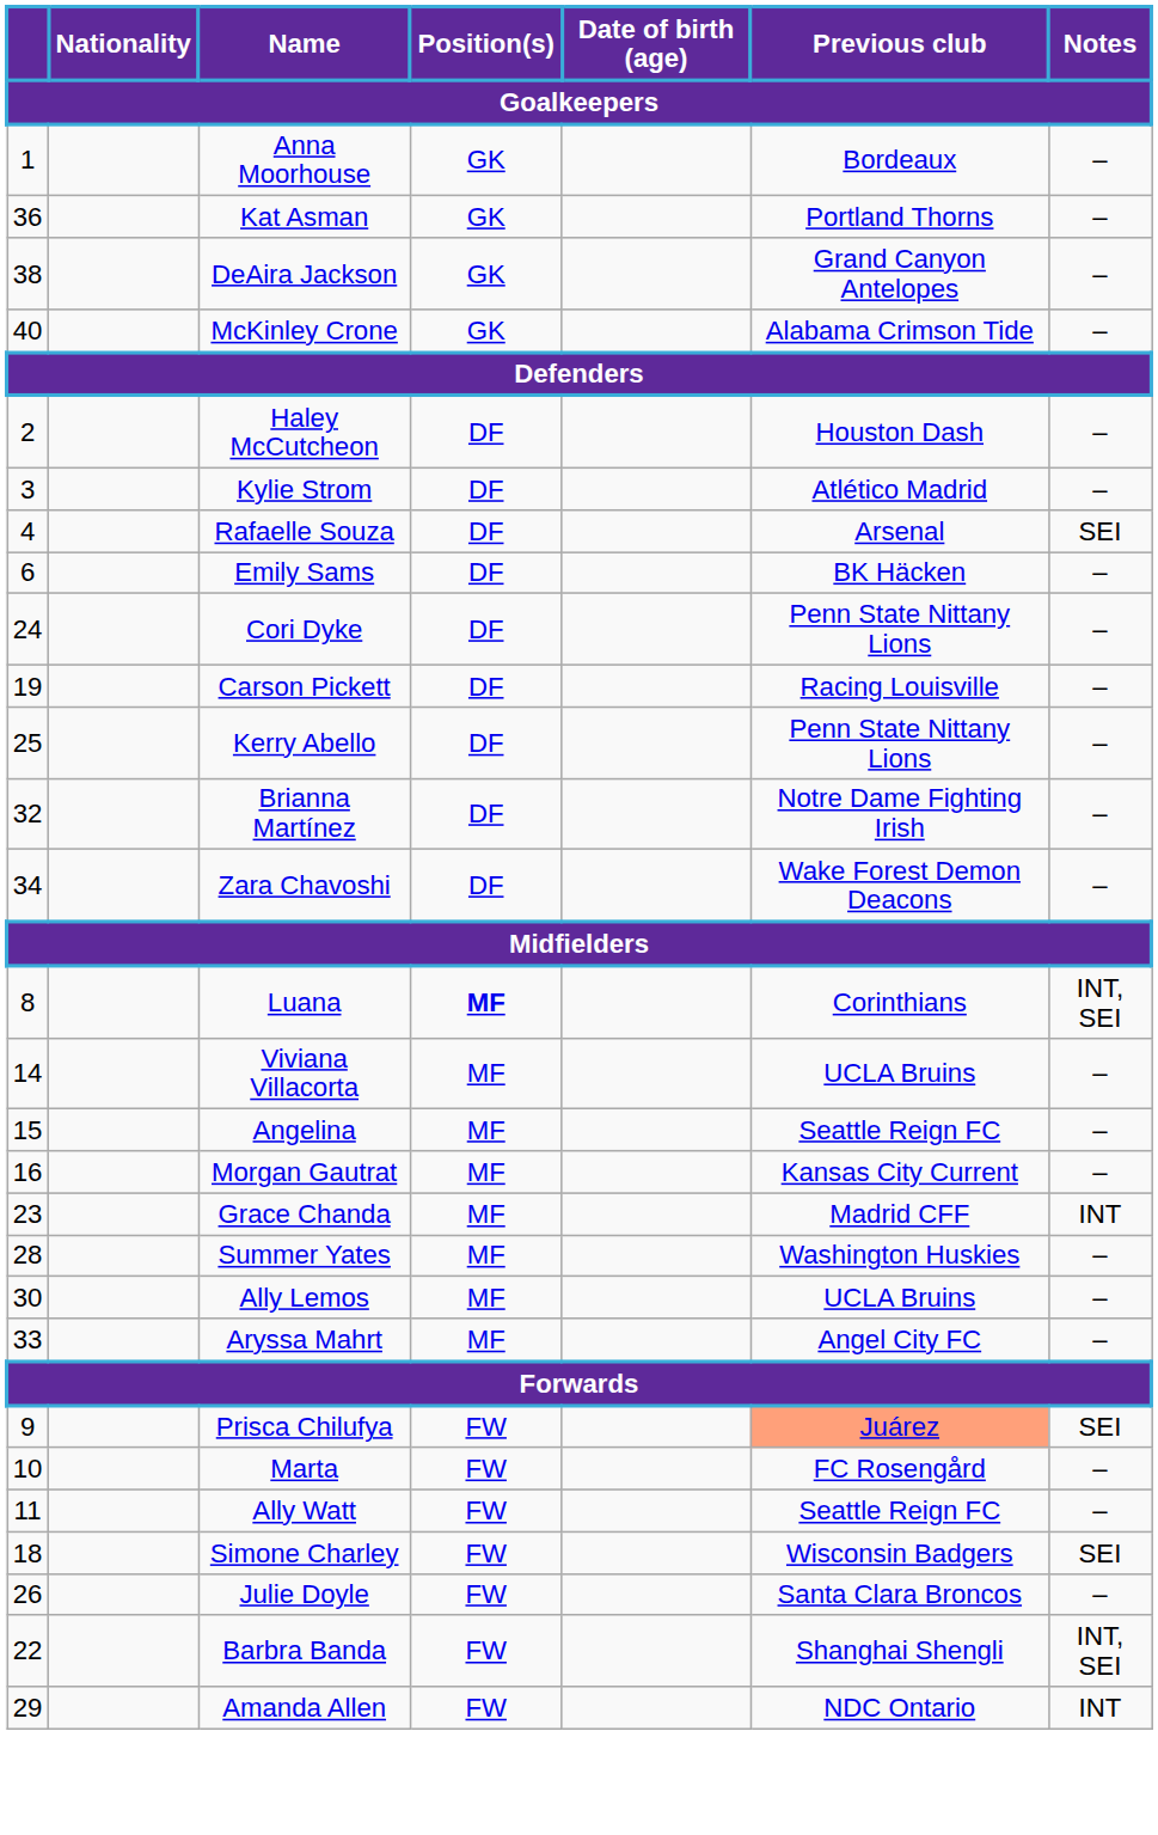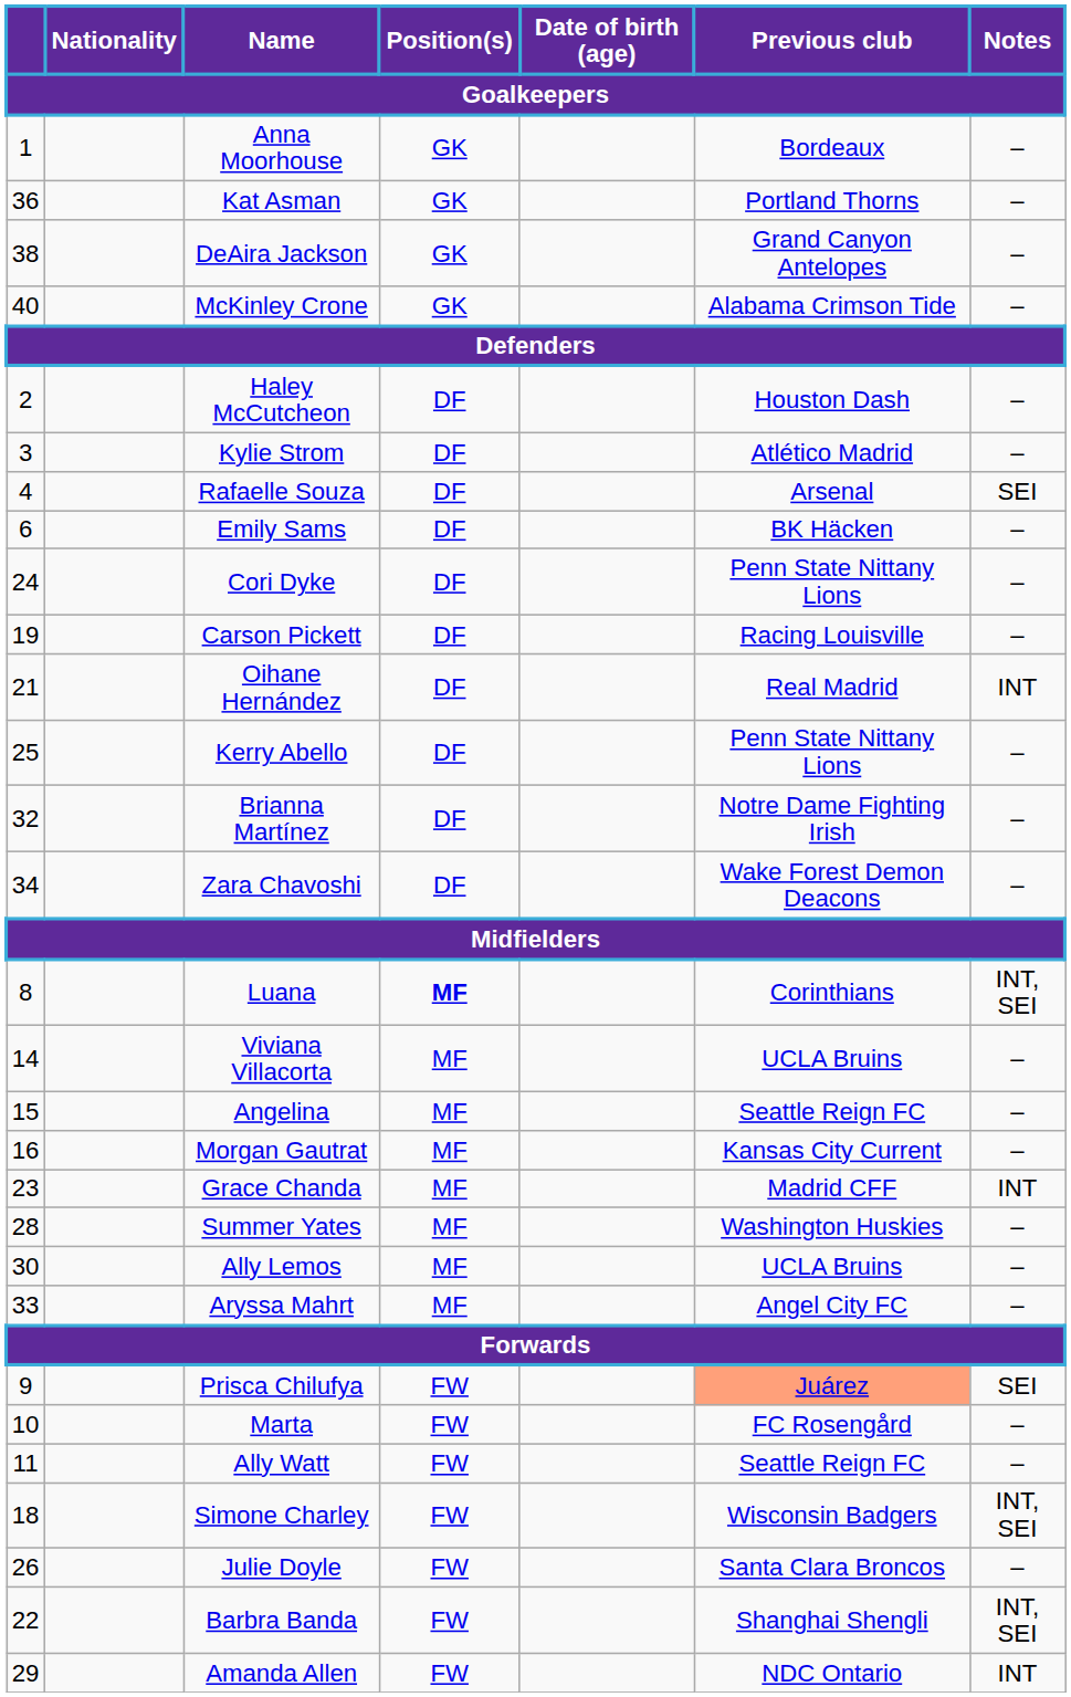 <table class="wikitable" style="text-align:center; font-size:90%; width:100%;">
 <tr>
 <th style="background:#5E299A; color:white; border:2px solid #3aadd9;"></th>
 <th style="background:#5E299A; color:white; border:2px solid #3aadd9;">Nationality</th>
 <th style="background:#5E299A; color:white; border:2px solid #3aadd9;">Name</th>
 <th style="background:#5E299A; color:white; border:2px solid #3aadd9;">Position(s)</th>
 <th style="background:#5E299A; color:white; border:2px solid #3aadd9;">Date of birth (age)</th>
 <th style="background:#5E299A; color:white; border:2px solid #3aadd9;">Previous club</th>
 <th style="background:#5E299A; color:white; border:2px solid #3aadd9;">Notes</th>
 </tr>
 <tr>
 <th colspan="7" style="background:#5E299A; color:white; border:2px solid #3aadd9;">Goalkeepers</th>
 </tr>
 <tr>
 <td>1</td>
 <td></td>
 <td><a href='#'>Anna Moorhouse</a></td>
 <td><a href='#'>GK</a></td>
 <td></td>
 <td> <a href='#'>Bordeaux</a></td>
 <td>–</td>
 </tr>
 <tr>
 <td>36</td>
 <td></td>
 <td><a href='#'>Kat Asman</a></td>
 <td><a href='#'>GK</a></td>
 <td></td>
 <td> <a href='#'>Portland Thorns</a></td>
 <td>–</td>
 </tr>
 <tr>
 <td>38</td>
 <td></td>
 <td><a href='#'>DeAira Jackson</a></td>
 <td><a href='#'>GK</a></td>
 <td></td>
 <td> <a href='#'>Grand Canyon Antelopes</a></td>
 <td>–</td>
 </tr>
 <tr>
 <td>40</td>
 <td></td>
 <td><a href='#'>McKinley Crone</a></td>
 <td><a href='#'>GK</a></td>
 <td></td>
 <td> <a href='#'>Alabama Crimson Tide</a></td>
 <td>–</td>
 </tr>
 <tr>
 <th colspan="7" style="background:#5E299A; color:white; border:2px solid #3aadd9;">Defenders</th>
 </tr>
 <tr>
 <td>2</td>
 <td></td>
 <td><a href='#'>Haley McCutcheon</a></td>
 <td><a href='#'>DF</a></td>
 <td></td>
 <td> <a href='#'>Houston Dash</a></td>
 <td>–</td>
 </tr>
 <tr>
 <td>3</td>
 <td></td>
 <td><a href='#'>Kylie Strom</a></td>
 <td><a href='#'>DF</a></td>
 <td></td>
 <td> <a href='#'>Atlético Madrid</a></td>
 <td>–</td>
 </tr>
 <tr>
 <td>4</td>
 <td></td>
 <td><a href='#'>Rafaelle Souza</a></td>
 <td><a href='#'>DF</a></td>
 <td></td>
 <td> <a href='#'>Arsenal</a></td>
 <td> SEI</td>
 </tr>
 <tr>
 <td>6</td>
 <td></td>
 <td><a href='#'>Emily Sams</a></td>
 <td><a href='#'>DF</a></td>
 <td></td>
 <td> <a href='#'>BK Häcken</a></td>
 <td>–</td>
 </tr>
 <tr>
 <td>24</td>
 <td></td>
 <td><a href='#'>Cori Dyke</a></td>
 <td><a href='#'>DF</a></td>
 <td></td>
 <td> <a href='#'>Penn State Nittany Lions</a></td>
 <td>–</td>
 </tr>
 <tr>
 <td>19</td>
 <td></td>
 <td><a href='#'>Carson Pickett</a></td>
 <td><a href='#'>DF</a></td>
 <td></td>
 <td> <a href='#'>Racing Louisville</a></td>
 <td>–</td>
+</tr>
+<tr>
+<td>21</td>
+<td></td>
+<td><a href='#'>Oihane Hernández</a></td>
+<td><a href='#'>DF</a></td>
+<td></td>
+<td> <a href='#'>Real Madrid</a></td>
+<td>INT</td>
 </tr>
 <tr>
 <td>25</td>
 <td></td>
 <td><a href='#'>Kerry Abello</a></td>
 <td><a href='#'>DF</a></td>
 <td></td>
 <td> <a href='#'>Penn State Nittany Lions</a></td>
 <td>–</td>
 </tr>
 <tr>
 <td>32</td>
 <td></td>
 <td><a href='#'>Brianna Martínez</a></td>
 <td><a href='#'>DF</a></td>
 <td></td>
 <td> <a href='#'>Notre Dame Fighting Irish</a></td>
 <td>–</td>
 </tr>
 <tr>
 <td>34</td>
 <td></td>
 <td><a href='#'>Zara Chavoshi</a></td>
 <td><a href='#'>DF</a></td>
 <td></td>
 <td> <a href='#'>Wake Forest Demon Deacons</a></td>
 <td>–</td>
 </tr>
 <tr>
 <th colspan="7" style="background:#5E299A; color:white; border:2px solid #3aadd9;">Midfielders</th>
 </tr>
 <tr>
 <td>8</td>
 <td></td>
 <td><a href='#'>Luana</a></td>
 <td><strong><a href='#'>MF</a></strong></td>
 <td></td>
 <td> <a href='#'>Corinthians</a></td>
 <td>INT,  SEI</td>
 </tr>
 <tr>
 <td>14</td>
 <td></td>
 <td><a href='#'>Viviana Villacorta</a></td>
 <td><a href='#'>MF</a></td>
 <td></td>
 <td> <a href='#'>UCLA Bruins</a></td>
 <td>–</td>
 </tr>
 <tr>
 <td>15</td>
 <td></td>
 <td><a href='#'>Angelina</a></td>
 <td><a href='#'>MF</a></td>
 <td></td>
 <td> <a href='#'>Seattle Reign FC</a></td>
 <td>–</td>
 </tr>
 <tr>
 <td>16</td>
 <td></td>
 <td><a href='#'>Morgan Gautrat</a></td>
 <td><a href='#'>MF</a></td>
 <td></td>
 <td> <a href='#'>Kansas City Current</a></td>
 <td>–</td>
 </tr>
 <tr>
 <td>23</td>
 <td></td>
 <td><a href='#'>Grace Chanda</a></td>
 <td><a href='#'>MF</a></td>
 <td></td>
 <td> <a href='#'>Madrid CFF</a></td>
 <td>INT</td>
 </tr>
 <tr>
 <td>28</td>
 <td></td>
 <td><a href='#'>Summer Yates</a></td>
 <td><a href='#'>MF</a></td>
 <td></td>
 <td> <a href='#'>Washington Huskies</a></td>
 <td>–</td>
 </tr>
 <tr>
 <td>30</td>
 <td></td>
 <td><a href='#'>Ally Lemos</a></td>
 <td><a href='#'>MF</a></td>
 <td></td>
 <td> <a href='#'>UCLA Bruins</a></td>
 <td>–</td>
 </tr>
 <tr>
 <td>33</td>
 <td></td>
 <td><a href='#'>Aryssa Mahrt</a></td>
 <td><a href='#'>MF</a></td>
 <td></td>
 <td> <a href='#'>Angel City FC</a></td>
 <td>–</td>
 </tr>
 <tr>
 <th colspan="7" style="background:#5E299A; color:white; border:2px solid #3aadd9;">Forwards<br></th>
 </tr>
 <tr>
 <td>9</td>
 <td></td>
 <td><a href='#'>Prisca Chilufya</a></td>
 <td><a href='#'>FW</a></td>
 <td></td>
 <td style="background: lightsalmon;"> <a href='#'>Juárez</a></td>
 <td> SEI</td>
 </tr>
 <tr>
 <td>10</td>
 <td></td>
 <td><a href='#'>Marta</a></td>
 <td><a href='#'>FW</a></td>
 <td></td>
 <td> <a href='#'>FC Rosengård</a></td>
 <td>–</td>
 </tr>
 <tr>
 <td>11</td>
 <td></td>
 <td><a href='#'>Ally Watt</a></td>
 <td><a href='#'>FW</a></td>
 <td></td>
 <td> <a href='#'>Seattle Reign FC</a></td>
 <td>–</td>
 </tr>
 <tr>
 <td>18</td>
 <td></td>
 <td><a href='#'>Simone Charley</a></td>
 <td><a href='#'>FW</a></td>
 <td></td>
 <td> <a href='#'>Wisconsin Badgers</a></td>
-<td> SEI</td>
+<td>INT,  SEI</td>
 </tr>
 <tr>
 <td>26</td>
 <td></td>
 <td><a href='#'>Julie Doyle</a></td>
 <td><a href='#'>FW</a></td>
 <td></td>
 <td> <a href='#'>Santa Clara Broncos</a></td>
 <td>–</td>
 </tr>
 <tr>
 <td>22</td>
 <td></td>
 <td><a href='#'>Barbra Banda</a></td>
 <td><a href='#'>FW</a></td>
 <td></td>
 <td> <a href='#'>Shanghai Shengli</a></td>
 <td>INT,  SEI</td>
 </tr>
 <tr>
 <td>29</td>
 <td></td>
 <td><a href='#'>Amanda Allen</a></td>
 <td><a href='#'>FW</a></td>
 <td></td>
 <td> <a href='#'>NDC Ontario</a></td>
 <td>INT</td>
 </tr>
 </table>
